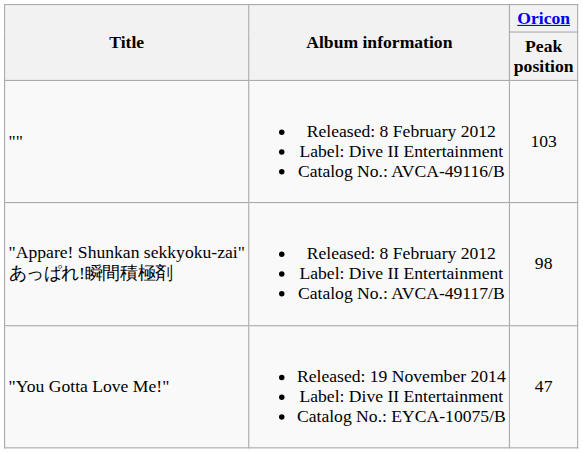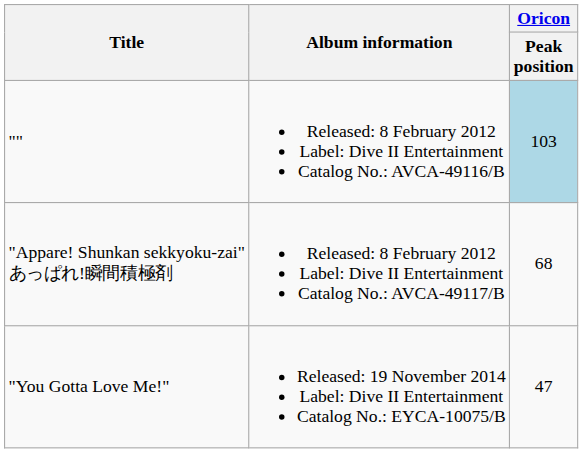 <table class="wikitable plainrowheaders" style="text-align:center">
 <tr>
 <th rowspan=2; style=>Title</th>
 <th rowspan=2;>Album information</th>
 <th colspan=1; style=><a href='#'>Oricon</a><br></th>
 </tr>
 <tr>
 <th style=>Peak<br>position</th>
 </tr>
 <tr>
 <td align=left>""</td>
 <td><br><ul><li>Released: 8 February 2012</li><li>Label: Dive II Entertainment</li><li>Catalog No.: AVCA-49116/B</li></ul></td>
-<td>103</td>
+<td style="background: lightblue;">103</td>
 </tr>
 <tr>
 <td align=left>"Appare! Shunkan sekkyoku-zai"<br>あっぱれ!瞬間積極剤</td>
 <td><br><ul><li>Released: 8 February 2012</li><li>Label: Dive II Entertainment</li><li>Catalog No.: AVCA-49117/B</li></ul></td>
-<td>98</td>
+<td>68</td>
 </tr>
 <tr>
 <td align=left>"You Gotta Love Me!"</td>
 <td><br><ul><li>Released: 19 November 2014</li><li>Label: Dive II Entertainment</li><li>Catalog No.: EYCA-10075/B</li></ul></td>
 <td>47</td>
 </tr>
 </table>
